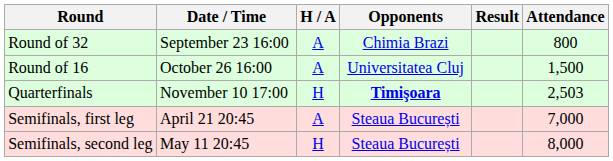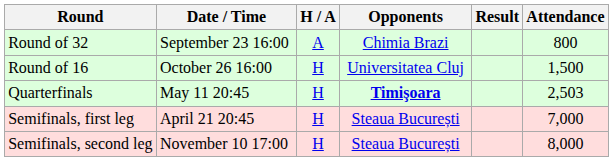 <table class="wikitable sortable" style="text-align: center;">
 <tr>
 <th>Round</th>
 <th>Date / Time</th>
 <th>H / A</th>
 <th>Opponents</th>
 <th>Result</th>
 <th>Attendance</th>
 </tr>
 <tr style="background-color:#ddffdd">
 <td align="left">Round of 32</td>
 <td align="left">September 23 16:00 </td>
 <td><a href='#'>A</a></td>
 <td><a href='#'>Chimia Brazi</a></td>
 <td></td>
 <td>800</td>
 </tr>
 <tr style="background-color:#ddffdd">
 <td align="left">Round of 16</td>
 <td align="left">October 26 16:00</td>
-<td><a href='#'>A</a></td>
+<td><a href='#'>H</a></td>
 <td> <a href='#'>Universitatea Cluj</a> </td>
 <td></td>
 <td>1,500</td>
 </tr>
 <tr style="background-color:#ddffdd">
 <td align="left">Quarterfinals</td>
-<td align="left">November 10 17:00</td>
+<td align="left">May 11 20:45</td>
 <td><a href='#'>H</a></td>
 <td><strong> <a href='#'>Timişoara</a> </strong></td>
 <td></td>
 <td>2,503</td>
 </tr>
 <tr style="background-color:#ffdddd">
 <td align="left">Semifinals, first leg</td>
 <td align="left">April 21 20:45</td>
-<td><a href='#'>A</a></td>
+<td><a href='#'>H</a></td>
 <td> <a href='#'>Steaua București</a> </td>
 <td></td>
 <td>7,000</td>
 </tr>
 <tr style="background-color:#ffdddd">
 <td align="left">Semifinals, second leg</td>
-<td align="left">May 11 20:45</td>
+<td align="left">November 10 17:00</td>
 <td><a href='#'>H</a></td>
 <td> <a href='#'>Steaua București</a> </td>
 <td></td>
 <td>8,000</td>
 </tr>
 </table>
